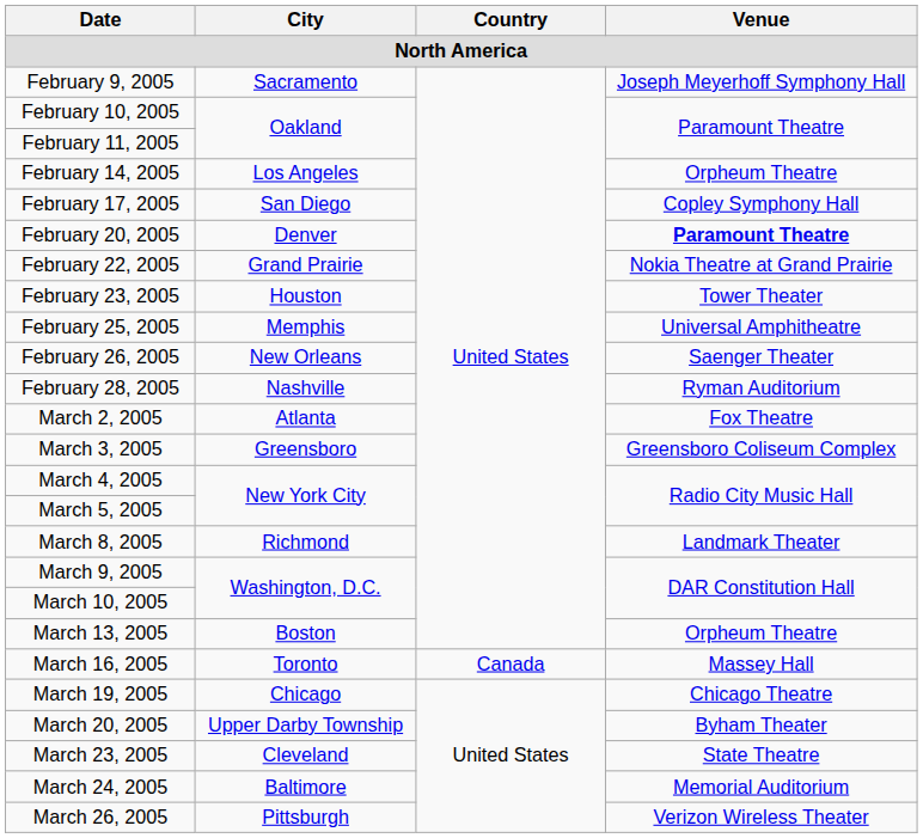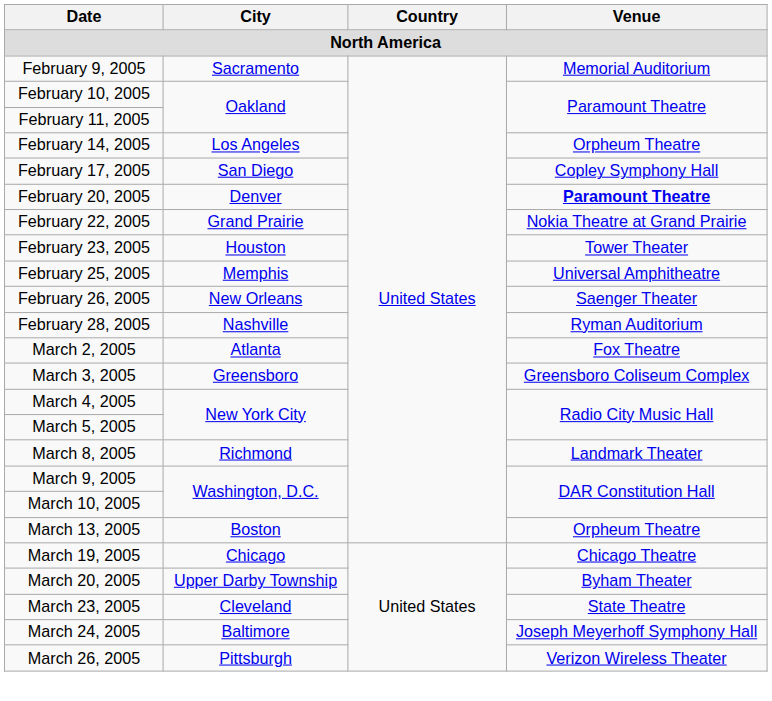 <table class="wikitable" style="text-align:center;">
 <tr>
 <th width="150">Date</th>
 <th width="175">City</th>
 <th width="150">Country</th>
 <th width="250" rowspan="1">Venue</th>
 </tr>
 <tr bgcolor="#DDDDDD">
 <td colspan=4><strong>North America</strong></td>
 </tr>
 <tr>
 <td>February 9, 2005</td>
 <td><a href='#'>Sacramento</a></td>
 <td rowspan="19"><a href='#'>United States</a></td>
-<td><a href='#'>Joseph Meyerhoff Symphony Hall</a></td>
+<td><a href='#'>Memorial Auditorium</a></td>
 </tr>
 <tr>
 <td>February 10, 2005</td>
 <td rowspan="2"><a href='#'>Oakland</a></td>
 <td rowspan="2"><a href='#'>Paramount Theatre</a></td>
 </tr>
 <tr>
 <td>February 11, 2005</td>
 </tr>
 <tr>
 <td>February 14, 2005</td>
 <td><a href='#'>Los Angeles</a></td>
 <td><a href='#'>Orpheum Theatre</a></td>
 </tr>
 <tr>
 <td>February 17, 2005</td>
 <td><a href='#'>San Diego</a></td>
 <td><a href='#'>Copley Symphony Hall</a></td>
 </tr>
 <tr>
 <td>February 20, 2005</td>
 <td><a href='#'>Denver</a></td>
 <td><strong><a href='#'>Paramount Theatre</a></strong></td>
 </tr>
 <tr>
 <td>February 22, 2005</td>
 <td><a href='#'>Grand Prairie</a></td>
 <td><a href='#'>Nokia Theatre at Grand Prairie</a></td>
 </tr>
 <tr>
 <td>February 23, 2005</td>
 <td><a href='#'>Houston</a></td>
 <td><a href='#'>Tower Theater</a></td>
 </tr>
 <tr>
 <td>February 25, 2005</td>
 <td><a href='#'>Memphis</a></td>
 <td><a href='#'>Universal Amphitheatre</a></td>
 </tr>
 <tr>
 <td>February 26, 2005</td>
 <td><a href='#'>New Orleans</a></td>
 <td><a href='#'>Saenger Theater</a></td>
 </tr>
 <tr>
 <td>February 28, 2005</td>
 <td><a href='#'>Nashville</a></td>
 <td><a href='#'>Ryman Auditorium</a></td>
 </tr>
 <tr>
 <td>March 2, 2005</td>
 <td><a href='#'>Atlanta</a></td>
 <td><a href='#'>Fox Theatre</a></td>
 </tr>
 <tr>
 <td>March 3, 2005</td>
 <td><a href='#'>Greensboro</a></td>
 <td><a href='#'>Greensboro Coliseum Complex</a></td>
 </tr>
 <tr>
 <td>March 4, 2005</td>
 <td rowspan="2"><a href='#'>New York City</a></td>
 <td rowspan="2"><a href='#'>Radio City Music Hall</a></td>
 </tr>
 <tr>
 <td>March 5, 2005</td>
 </tr>
 <tr>
 <td>March 8, 2005</td>
 <td><a href='#'>Richmond</a></td>
 <td><a href='#'>Landmark Theater</a></td>
 </tr>
 <tr>
 <td>March 9, 2005</td>
 <td rowspan="2"><a href='#'>Washington, D.C.</a></td>
 <td rowspan="2"><a href='#'>DAR Constitution Hall</a></td>
 </tr>
 <tr>
 <td>March 10, 2005</td>
 </tr>
 <tr>
 <td>March 13, 2005</td>
 <td><a href='#'>Boston</a></td>
 <td><a href='#'>Orpheum Theatre</a></td>
 </tr>
 <tr>
-<td>March 16, 2005</td>
-<td><a href='#'>Toronto</a></td>
-<td><a href='#'>Canada</a></td>
-<td><a href='#'>Massey Hall</a></td>
-</tr>
-<tr>
 <td>March 19, 2005</td>
 <td><a href='#'>Chicago</a></td>
 <td rowspan="5">United States</td>
 <td><a href='#'>Chicago Theatre</a></td>
 </tr>
 <tr>
 <td>March 20, 2005</td>
 <td><a href='#'>Upper Darby Township</a></td>
 <td><a href='#'>Byham Theater</a></td>
 </tr>
 <tr>
 <td>March 23, 2005</td>
 <td><a href='#'>Cleveland</a></td>
 <td><a href='#'>State Theatre</a></td>
 </tr>
 <tr>
 <td>March 24, 2005</td>
 <td><a href='#'>Baltimore</a></td>
-<td><a href='#'>Memorial Auditorium</a></td>
+<td><a href='#'>Joseph Meyerhoff Symphony Hall</a></td>
 </tr>
 <tr>
 <td>March 26, 2005</td>
 <td><a href='#'>Pittsburgh</a></td>
 <td><a href='#'>Verizon Wireless Theater</a></td>
 </tr>
 </table>
